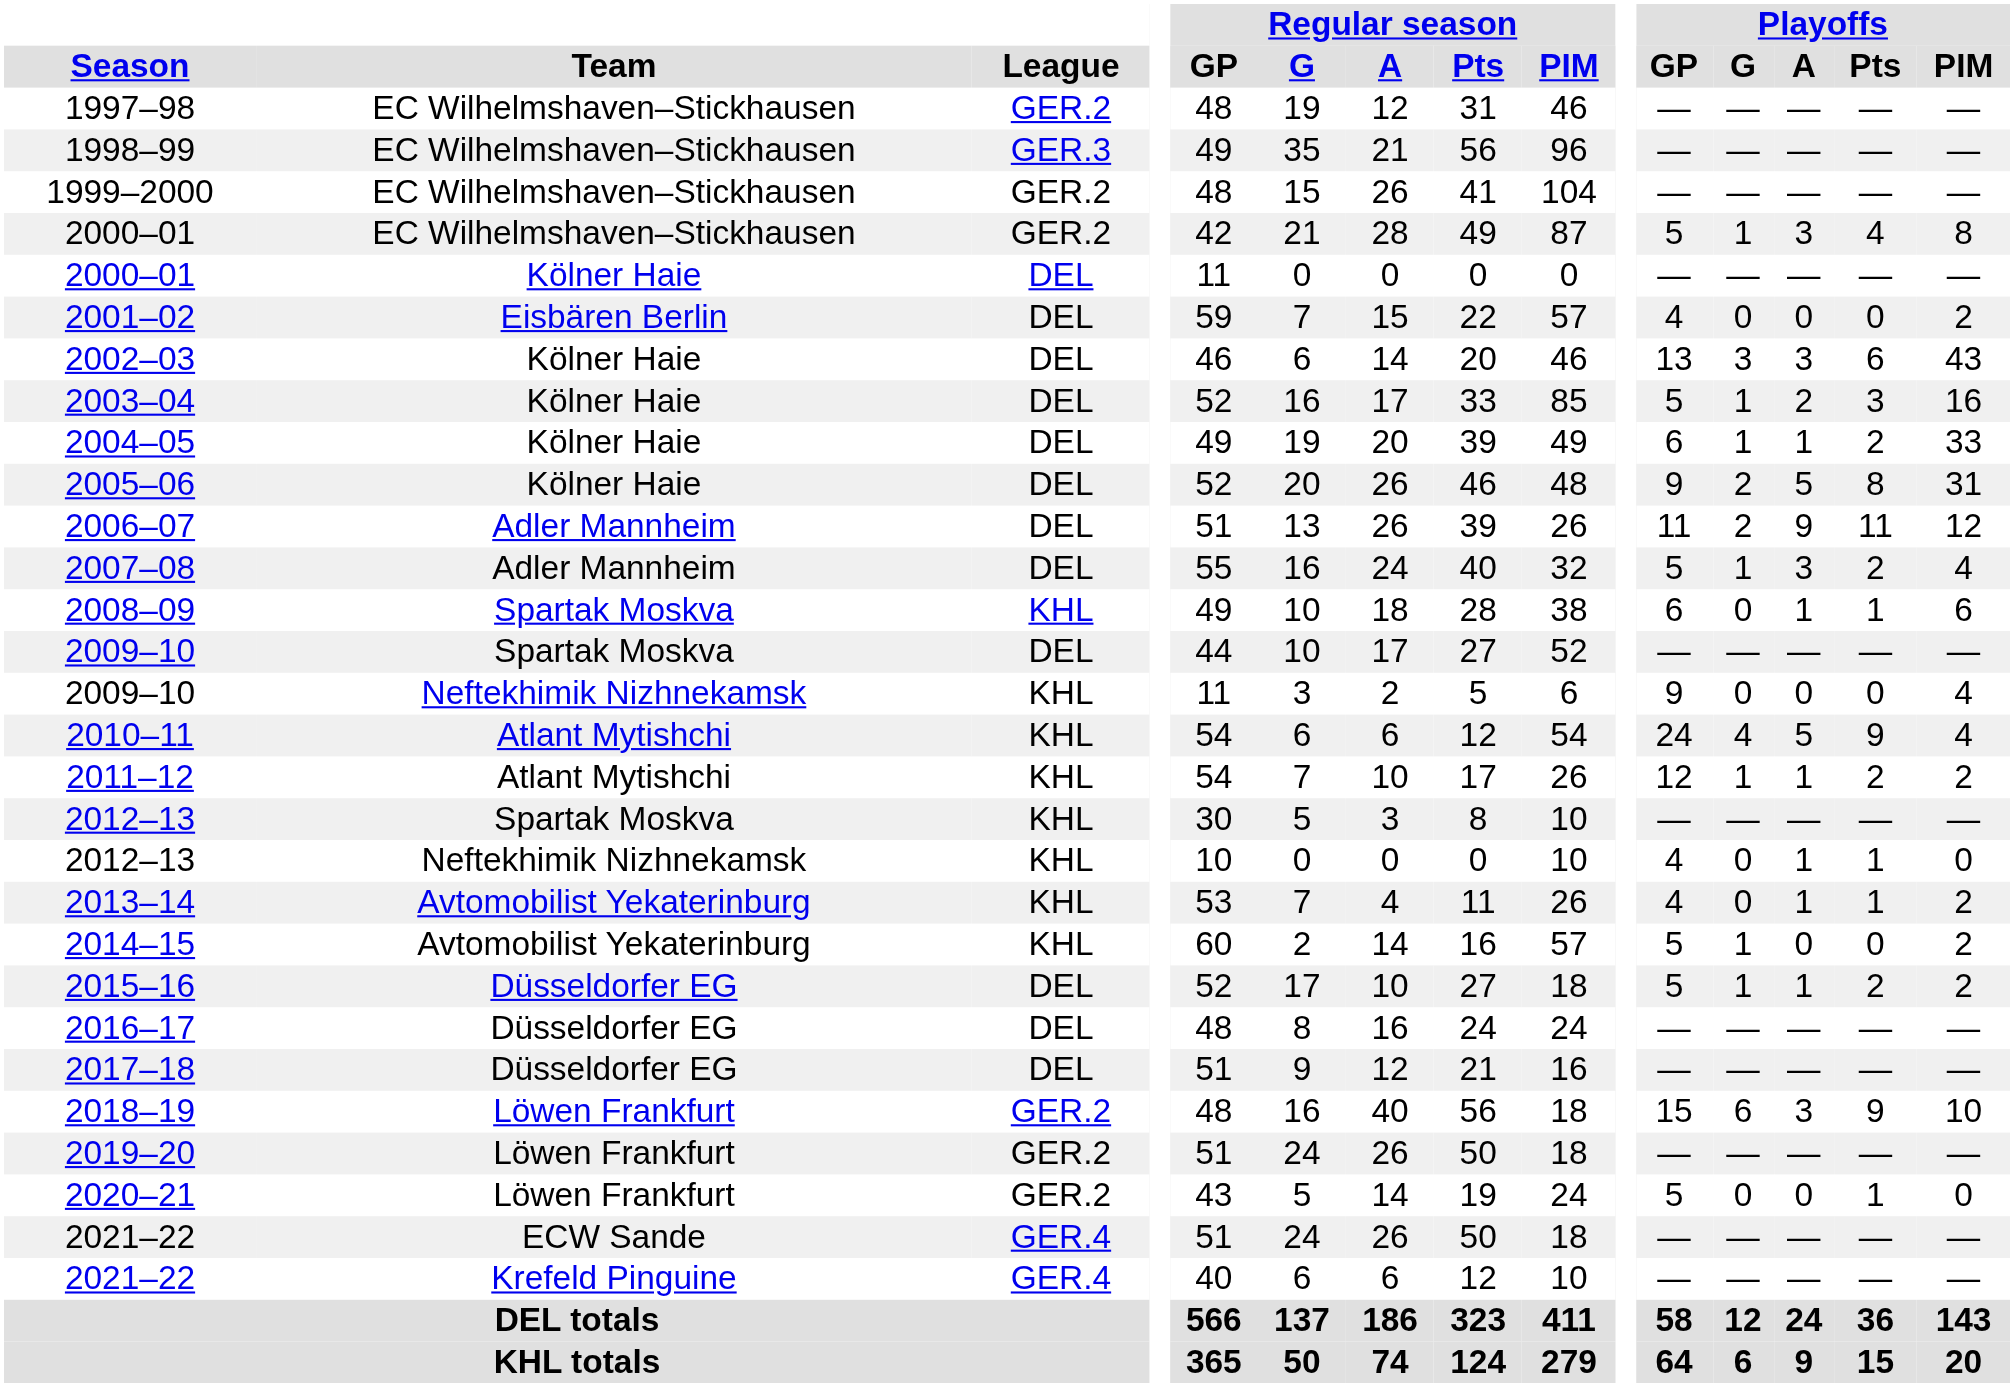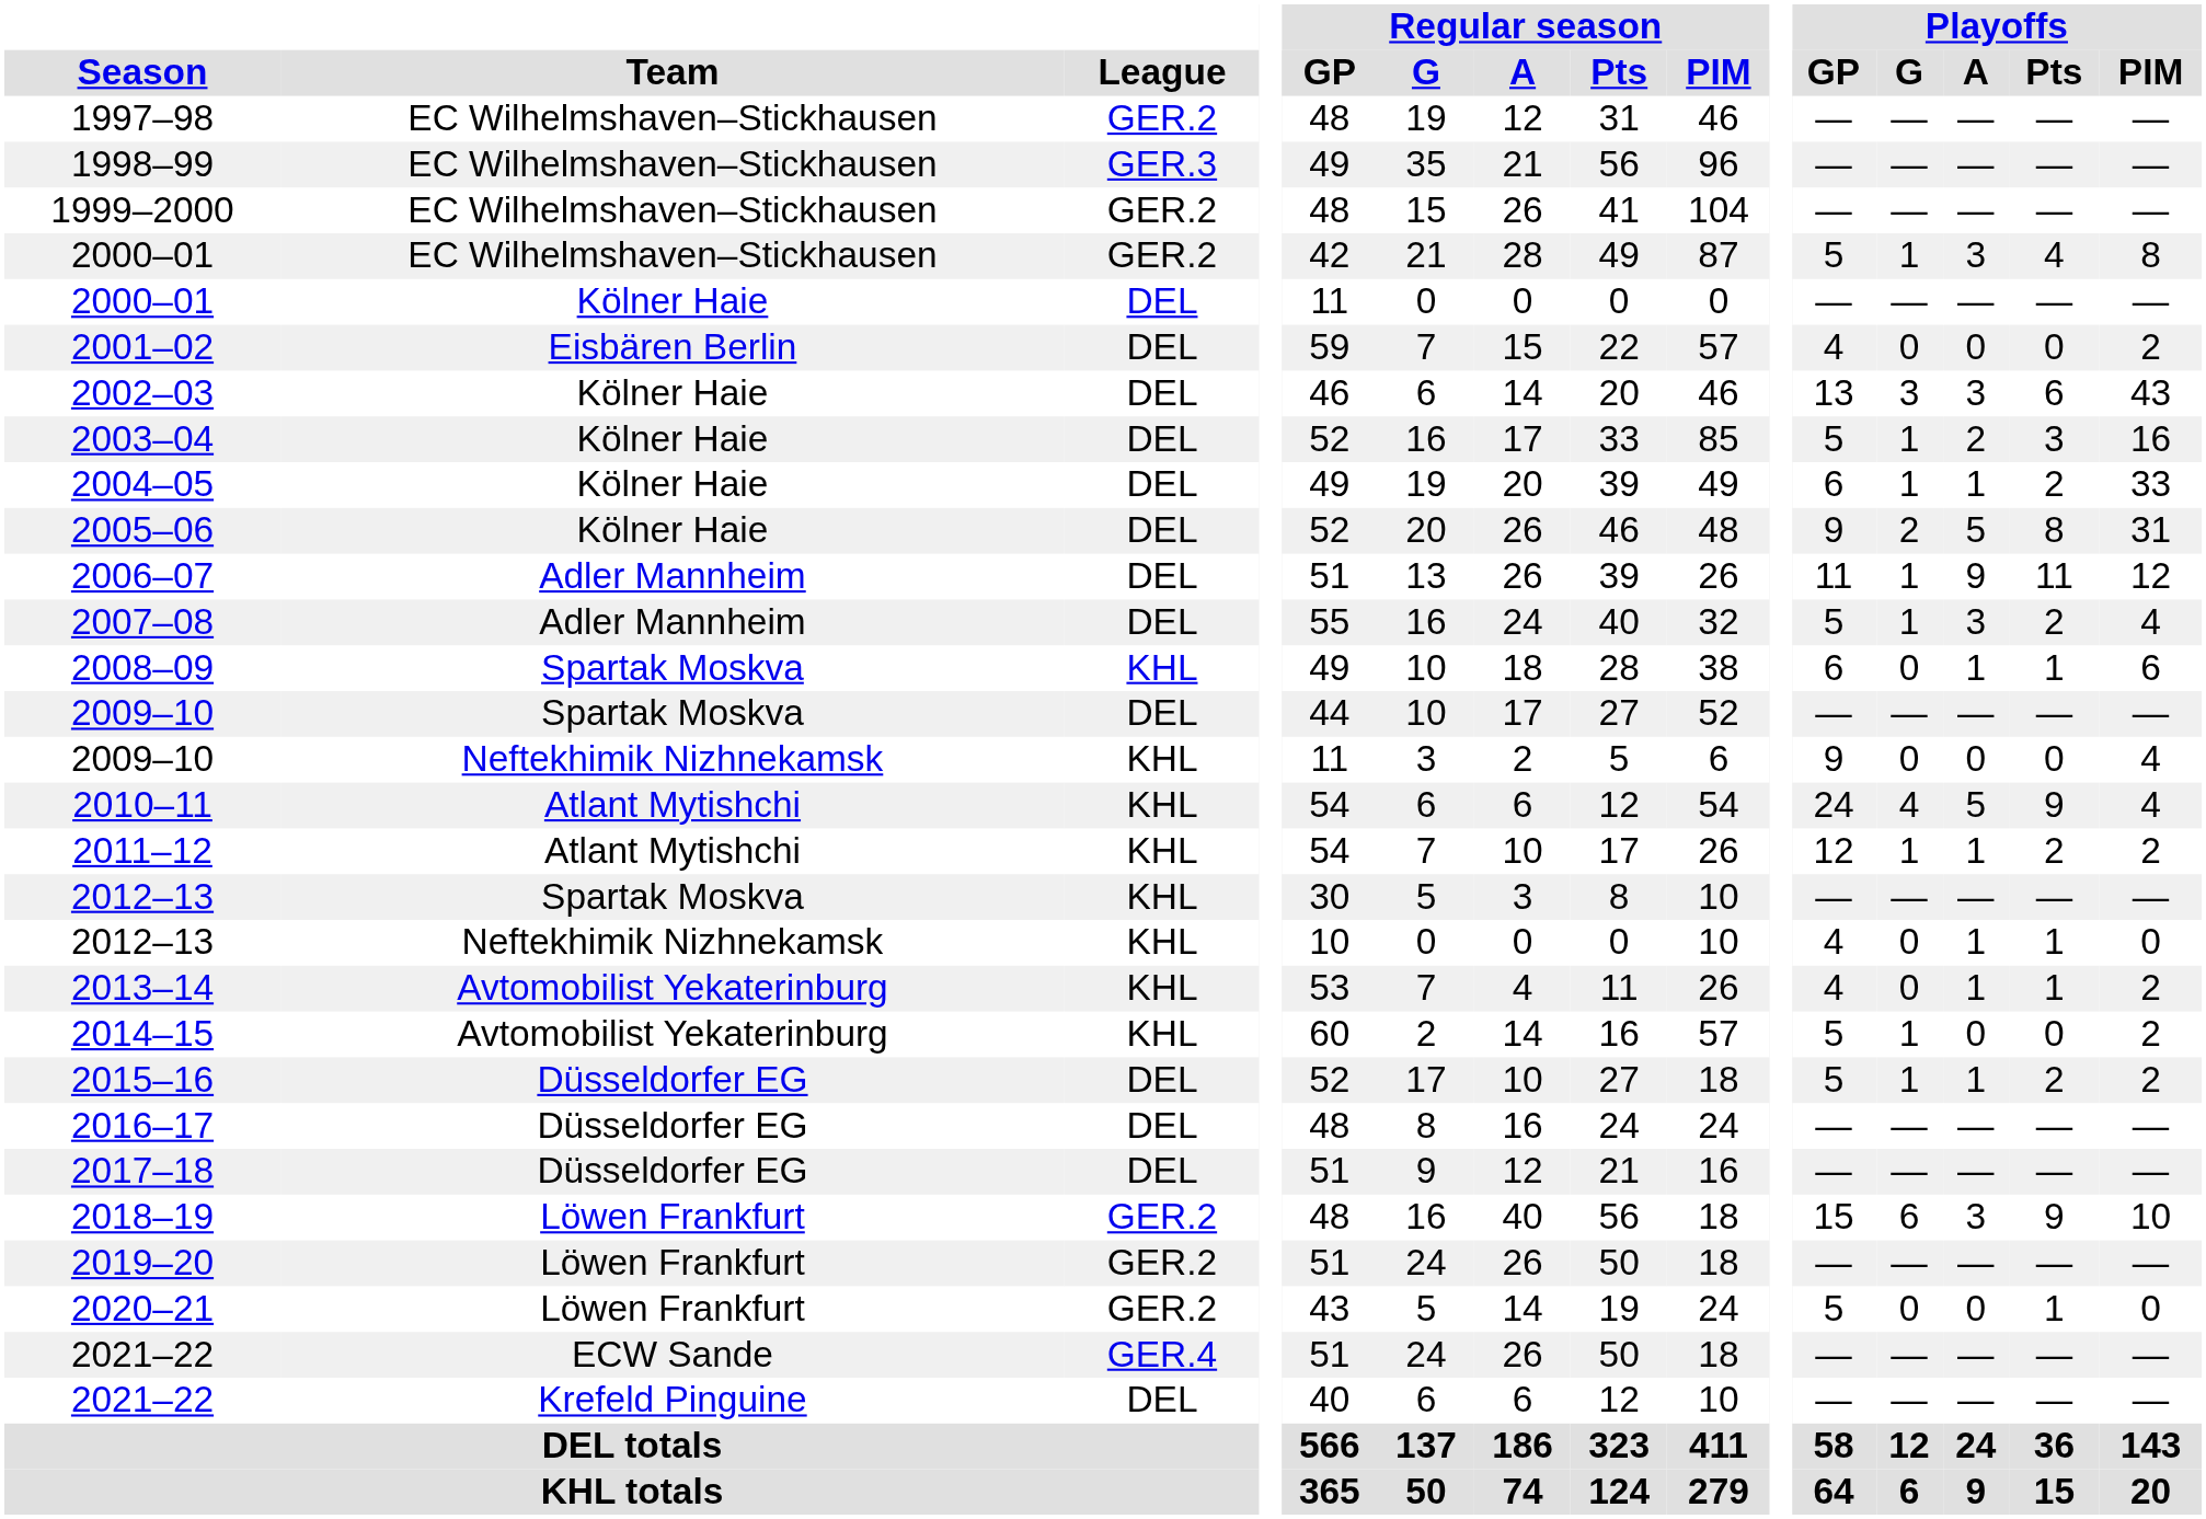 <table border="0" cellpadding="1" cellspacing="0" style="text-align:center; width:60em">
 <tr bgcolor="#e0e0e0">
 <th colspan="3" bgcolor="#ffffff"> </th>
 <th rowspan="99" bgcolor="#ffffff"> </th>
 <th colspan="5"><a href='#'>Regular season</a></th>
 <th rowspan="99" bgcolor="#ffffff"> </th>
 <th colspan="5"><a href='#'>Playoffs</a></th>
 </tr>
 <tr bgcolor="#e0e0e0">
 <th><a href='#'>Season</a></th>
 <th>Team</th>
 <th>League</th>
 <th>GP</th>
 <th><a href='#'>G</a></th>
 <th><a href='#'>A</a></th>
 <th><a href='#'>Pts</a></th>
 <th><a href='#'>PIM</a></th>
 <th>GP</th>
 <th>G</th>
 <th>A</th>
 <th>Pts</th>
 <th>PIM</th>
 </tr>
 <tr>
 <td>1997–98</td>
 <td>EC Wilhelmshaven–Stickhausen</td>
 <td><a href='#'>GER.2</a></td>
 <td>48</td>
 <td>19</td>
 <td>12</td>
 <td>31</td>
 <td>46</td>
 <td>—</td>
 <td>—</td>
 <td>—</td>
 <td>—</td>
 <td>—</td>
 </tr>
 <tr bgcolor="#f0f0f0">
 <td>1998–99</td>
 <td>EC Wilhelmshaven–Stickhausen</td>
 <td><a href='#'>GER.3</a></td>
 <td>49</td>
 <td>35</td>
 <td>21</td>
 <td>56</td>
 <td>96</td>
 <td>—</td>
 <td>—</td>
 <td>—</td>
 <td>—</td>
 <td>—</td>
 </tr>
 <tr>
 <td>1999–2000</td>
 <td>EC Wilhelmshaven–Stickhausen</td>
 <td>GER.2</td>
 <td>48</td>
 <td>15</td>
 <td>26</td>
 <td>41</td>
 <td>104</td>
 <td>—</td>
 <td>—</td>
 <td>—</td>
 <td>—</td>
 <td>—</td>
 </tr>
 <tr bgcolor="#f0f0f0">
 <td>2000–01</td>
 <td>EC Wilhelmshaven–Stickhausen</td>
 <td>GER.2</td>
 <td>42</td>
 <td>21</td>
 <td>28</td>
 <td>49</td>
 <td>87</td>
 <td>5</td>
 <td>1</td>
 <td>3</td>
 <td>4</td>
 <td>8</td>
 </tr>
 <tr>
 <td><a href='#'>2000–01</a></td>
 <td><a href='#'>Kölner Haie</a></td>
 <td><a href='#'>DEL</a></td>
 <td>11</td>
 <td>0</td>
 <td>0</td>
 <td>0</td>
 <td>0</td>
 <td>—</td>
 <td>—</td>
 <td>—</td>
 <td>—</td>
 <td>—</td>
 </tr>
 <tr bgcolor="#f0f0f0">
 <td><a href='#'>2001–02</a></td>
 <td><a href='#'>Eisbären Berlin</a></td>
 <td>DEL</td>
 <td>59</td>
 <td>7</td>
 <td>15</td>
 <td>22</td>
 <td>57</td>
 <td>4</td>
 <td>0</td>
 <td>0</td>
 <td>0</td>
 <td>2</td>
 </tr>
 <tr>
 <td><a href='#'>2002–03</a></td>
 <td>Kölner Haie</td>
 <td>DEL</td>
 <td>46</td>
 <td>6</td>
 <td>14</td>
 <td>20</td>
 <td>46</td>
 <td>13</td>
 <td>3</td>
 <td>3</td>
 <td>6</td>
 <td>43</td>
 </tr>
 <tr bgcolor="#f0f0f0">
 <td><a href='#'>2003–04</a></td>
 <td>Kölner Haie</td>
 <td>DEL</td>
 <td>52</td>
 <td>16</td>
 <td>17</td>
 <td>33</td>
 <td>85</td>
 <td>5</td>
 <td>1</td>
 <td>2</td>
 <td>3</td>
 <td>16</td>
 </tr>
 <tr>
 <td><a href='#'>2004–05</a></td>
 <td>Kölner Haie</td>
 <td>DEL</td>
 <td>49</td>
 <td>19</td>
 <td>20</td>
 <td>39</td>
 <td>49</td>
 <td>6</td>
 <td>1</td>
 <td>1</td>
 <td>2</td>
 <td>33</td>
 </tr>
 <tr bgcolor="#f0f0f0">
 <td><a href='#'>2005–06</a></td>
 <td>Kölner Haie</td>
 <td>DEL</td>
 <td>52</td>
 <td>20</td>
 <td>26</td>
 <td>46</td>
 <td>48</td>
 <td>9</td>
 <td>2</td>
 <td>5</td>
 <td>8</td>
 <td>31</td>
 </tr>
 <tr>
 <td><a href='#'>2006–07</a></td>
 <td><a href='#'>Adler Mannheim</a></td>
 <td>DEL</td>
 <td>51</td>
 <td>13</td>
 <td>26</td>
 <td>39</td>
 <td>26</td>
 <td>11</td>
-<td>2</td>
+<td>1</td>
 <td>9</td>
 <td>11</td>
 <td>12</td>
 </tr>
 <tr bgcolor="#f0f0f0">
 <td><a href='#'>2007–08</a></td>
 <td>Adler Mannheim</td>
 <td>DEL</td>
 <td>55</td>
 <td>16</td>
 <td>24</td>
 <td>40</td>
 <td>32</td>
 <td>5</td>
 <td>1</td>
 <td>3</td>
 <td>2</td>
 <td>4</td>
 </tr>
 <tr>
 <td><a href='#'>2008–09</a></td>
 <td><a href='#'>Spartak Moskva</a></td>
 <td><a href='#'>KHL</a></td>
 <td>49</td>
 <td>10</td>
 <td>18</td>
 <td>28</td>
 <td>38</td>
 <td>6</td>
 <td>0</td>
 <td>1</td>
 <td>1</td>
 <td>6</td>
 </tr>
 <tr bgcolor="#f0f0f0">
 <td><a href='#'>2009–10</a></td>
 <td>Spartak Moskva</td>
 <td>DEL</td>
 <td>44</td>
 <td>10</td>
 <td>17</td>
 <td>27</td>
 <td>52</td>
 <td>—</td>
 <td>—</td>
 <td>—</td>
 <td>—</td>
 <td>—</td>
 </tr>
 <tr>
 <td>2009–10</td>
 <td><a href='#'>Neftekhimik Nizhnekamsk</a></td>
 <td>KHL</td>
 <td>11</td>
 <td>3</td>
 <td>2</td>
 <td>5</td>
 <td>6</td>
 <td>9</td>
 <td>0</td>
 <td>0</td>
 <td>0</td>
 <td>4</td>
 </tr>
 <tr bgcolor="#f0f0f0">
 <td><a href='#'>2010–11</a></td>
 <td><a href='#'>Atlant Mytishchi</a></td>
 <td>KHL</td>
 <td>54</td>
 <td>6</td>
 <td>6</td>
 <td>12</td>
 <td>54</td>
 <td>24</td>
 <td>4</td>
 <td>5</td>
 <td>9</td>
 <td>4</td>
 </tr>
 <tr>
 <td><a href='#'>2011–12</a></td>
 <td>Atlant Mytishchi</td>
 <td>KHL</td>
 <td>54</td>
 <td>7</td>
 <td>10</td>
 <td>17</td>
 <td>26</td>
 <td>12</td>
 <td>1</td>
 <td>1</td>
 <td>2</td>
 <td>2</td>
 </tr>
 <tr bgcolor="#f0f0f0">
 <td><a href='#'>2012–13</a></td>
 <td>Spartak Moskva</td>
 <td>KHL</td>
 <td>30</td>
 <td>5</td>
 <td>3</td>
 <td>8</td>
 <td>10</td>
 <td>—</td>
 <td>—</td>
 <td>—</td>
 <td>—</td>
 <td>—</td>
 </tr>
 <tr>
 <td>2012–13</td>
 <td>Neftekhimik Nizhnekamsk</td>
 <td>KHL</td>
 <td>10</td>
 <td>0</td>
 <td>0</td>
 <td>0</td>
 <td>10</td>
 <td>4</td>
 <td>0</td>
 <td>1</td>
 <td>1</td>
 <td>0</td>
 </tr>
 <tr bgcolor="#f0f0f0">
 <td><a href='#'>2013–14</a></td>
 <td><a href='#'>Avtomobilist Yekaterinburg</a></td>
 <td>KHL</td>
 <td>53</td>
 <td>7</td>
 <td>4</td>
 <td>11</td>
 <td>26</td>
 <td>4</td>
 <td>0</td>
 <td>1</td>
 <td>1</td>
 <td>2</td>
 </tr>
 <tr>
 <td><a href='#'>2014–15</a></td>
 <td>Avtomobilist Yekaterinburg</td>
 <td>KHL</td>
 <td>60</td>
 <td>2</td>
 <td>14</td>
 <td>16</td>
 <td>57</td>
 <td>5</td>
 <td>1</td>
 <td>0</td>
 <td>0</td>
 <td>2</td>
 </tr>
 <tr bgcolor="#f0f0f0">
 <td><a href='#'>2015–16</a></td>
 <td><a href='#'>Düsseldorfer EG</a></td>
 <td>DEL</td>
 <td>52</td>
 <td>17</td>
 <td>10</td>
 <td>27</td>
 <td>18</td>
 <td>5</td>
 <td>1</td>
 <td>1</td>
 <td>2</td>
 <td>2</td>
 </tr>
 <tr>
 <td><a href='#'>2016–17</a></td>
 <td>Düsseldorfer EG</td>
 <td>DEL</td>
 <td>48</td>
 <td>8</td>
 <td>16</td>
 <td>24</td>
 <td>24</td>
 <td>—</td>
 <td>—</td>
 <td>—</td>
 <td>—</td>
 <td>—</td>
 </tr>
 <tr bgcolor="#f0f0f0">
 <td><a href='#'>2017–18</a></td>
 <td>Düsseldorfer EG</td>
 <td>DEL</td>
 <td>51</td>
 <td>9</td>
 <td>12</td>
 <td>21</td>
 <td>16</td>
 <td>—</td>
 <td>—</td>
 <td>—</td>
 <td>—</td>
 <td>—</td>
 </tr>
 <tr>
 <td><a href='#'>2018–19</a></td>
 <td><a href='#'>Löwen Frankfurt</a></td>
 <td><a href='#'>GER.2</a></td>
 <td>48</td>
 <td>16</td>
 <td>40</td>
 <td>56</td>
 <td>18</td>
 <td>15</td>
 <td>6</td>
 <td>3</td>
 <td>9</td>
 <td>10</td>
 </tr>
 <tr bgcolor="#f0f0f0">
 <td><a href='#'>2019–20</a></td>
 <td>Löwen Frankfurt</td>
 <td>GER.2</td>
 <td>51</td>
 <td>24</td>
 <td>26</td>
 <td>50</td>
 <td>18</td>
 <td>—</td>
 <td>—</td>
 <td>—</td>
 <td>—</td>
 <td>—</td>
 </tr>
 <tr>
 <td><a href='#'>2020–21</a></td>
 <td>Löwen Frankfurt</td>
 <td>GER.2</td>
 <td>43</td>
 <td>5</td>
 <td>14</td>
 <td>19</td>
 <td>24</td>
 <td>5</td>
 <td>0</td>
 <td>0</td>
 <td>1</td>
 <td>0</td>
 </tr>
 <tr bgcolor="#f0f0f0">
 <td>2021–22</td>
 <td>ECW Sande</td>
 <td><a href='#'>GER.4</a></td>
 <td>51</td>
 <td>24</td>
 <td>26</td>
 <td>50</td>
 <td>18</td>
 <td>—</td>
 <td>—</td>
 <td>—</td>
 <td>—</td>
 <td>—</td>
 </tr>
 <tr>
 <td><a href='#'>2021–22</a></td>
 <td><a href='#'>Krefeld Pinguine</a></td>
-<td><a href='#'>GER.4</a></td>
+<td>DEL</td>
 <td>40</td>
 <td>6</td>
 <td>6</td>
 <td>12</td>
 <td>10</td>
 <td>—</td>
 <td>—</td>
 <td>—</td>
 <td>—</td>
 <td>—</td>
 </tr>
 <tr bgcolor="#e0e0e0">
 <th colspan="3">DEL totals</th>
 <th>566</th>
 <th>137</th>
 <th>186</th>
 <th>323</th>
 <th>411</th>
 <th>58</th>
 <th>12</th>
 <th>24</th>
 <th>36</th>
 <th>143</th>
 </tr>
 <tr bgcolor="#e0e0e0">
 <th colspan="3">KHL totals</th>
 <th>365</th>
 <th>50</th>
 <th>74</th>
 <th>124</th>
 <th>279</th>
 <th>64</th>
 <th>6</th>
 <th>9</th>
 <th>15</th>
 <th>20</th>
 </tr>
 </table>
